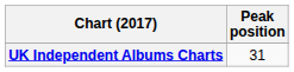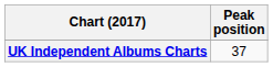 <table class="wikitable sortable plainrowheaders" style="text-align:center">
 <tr>
 <th scope="col">Chart (2017)</th>
 <th scope="col">Peak<br> position</th>
 </tr>
 <tr>
 </tr>
 <tr>
 <th scope="row"><a href='#'>UK Independent Albums Charts</a></th>
-<td>31</td>
+<td>37</td>
 </tr>
 </table>
